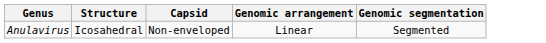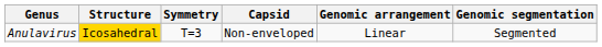 <table class="wikitable sortable" style="text-align:center">
 <tr>
 <th>Genus</th>
 <th>Structure</th>
+<th>Symmetry</th>
 <th>Capsid</th>
 <th>Genomic arrangement</th>
 <th>Genomic segmentation</th>
 </tr>
 <tr>
 <td><em>Anulavirus</em></td>
-<td>Icosahedral</td>
+<td style="background: gold;">Icosahedral</td>
+<td>T=3</td>
 <td>Non-enveloped</td>
 <td>Linear</td>
 <td>Segmented</td>
 </tr>
 </table>
